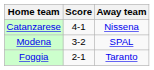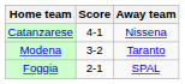 <table class="wikitable" style="text-align: center">
 <tr>
 <th>Home team</th>
 <th>Score</th>
 <th>Away team</th>
 </tr>
 <tr>
 <td bgcolor="ccffcc"><a href='#'>Catanzarese</a></td>
 <td>4-1</td>
 <td><a href='#'>Nissena</a></td>
 </tr>
 <tr>
 <td bgcolor="ccffcc"><a href='#'>Modena</a></td>
 <td>3-2</td>
-<td><a href='#'>SPAL</a></td>
+<td><a href='#'>Taranto</a></td>
 </tr>
 <tr>
 <td bgcolor="ccffcc"><a href='#'>Foggia</a></td>
 <td>2-1</td>
-<td><a href='#'>Taranto</a></td>
+<td><a href='#'>SPAL</a></td>
 </tr>
 </table>
